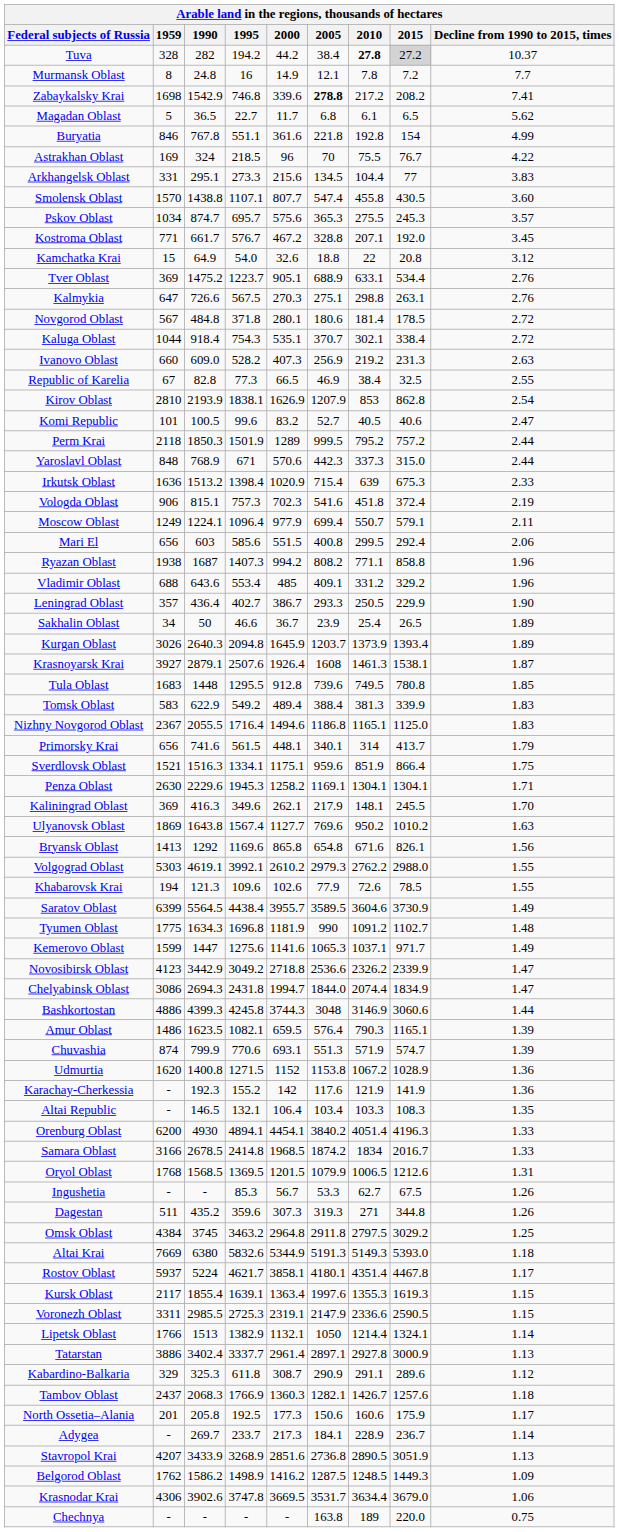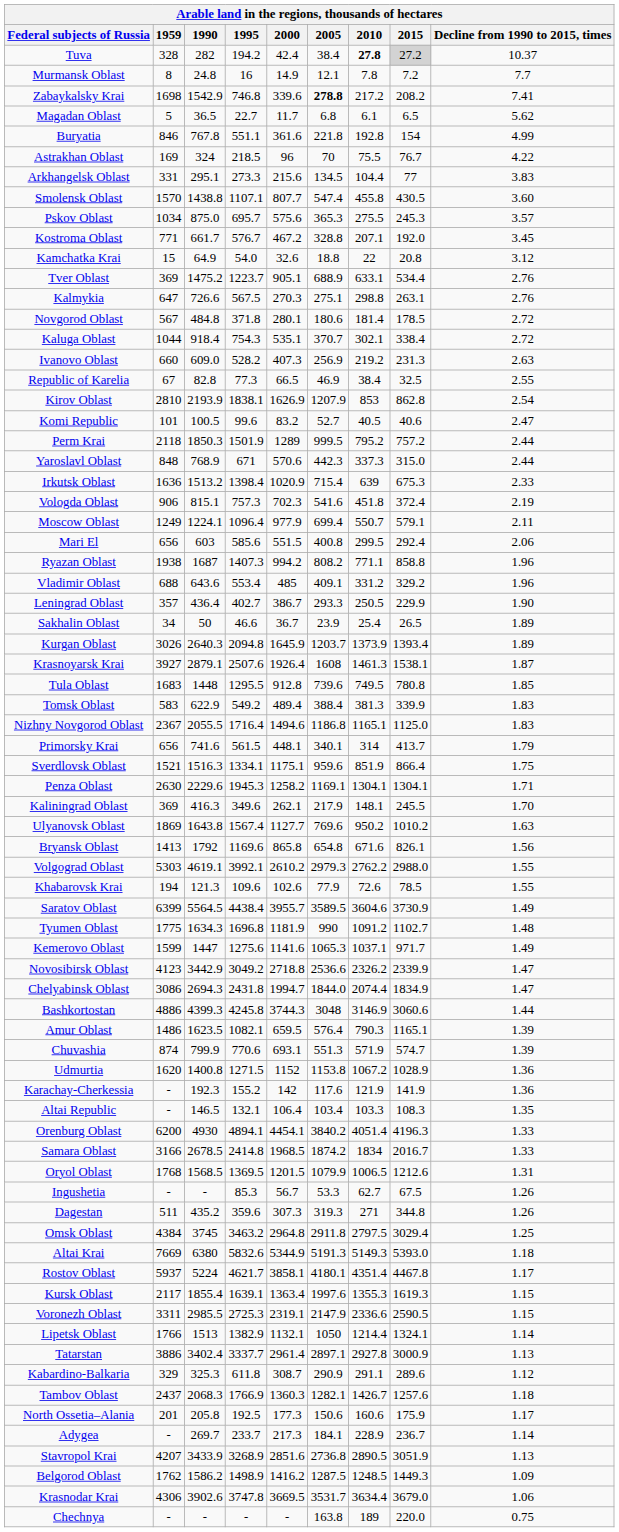 <table class="wikitable sortable collapsible" style="text-align:center">
 <tr>
 <th colspan="9"><a href='#'>Arable land</a> in the regions, thousands of hectares</th>
 </tr>
 <tr>
 <th><a href='#'>Federal subjects of Russia</a></th>
 <th>1959</th>
 <th>1990</th>
 <th>1995</th>
 <th>2000</th>
 <th>2005</th>
 <th>2010</th>
 <th>2015</th>
 <th>Decline from 1990 to 2015, times</th>
 </tr>
 <tr>
 <td><a href='#'>Tuva</a></td>
 <td>328</td>
 <td>282</td>
 <td>194.2</td>
-<td>44.2</td>
+<td>42.4</td>
 <td>38.4</td>
 <td><strong>27.8</strong></td>
 <td style="background: lightgrey;">27.2</td>
 <td>10.37</td>
 </tr>
 <tr>
 <td><a href='#'>Murmansk Oblast</a></td>
 <td>8</td>
 <td>24.8</td>
 <td>16</td>
 <td>14.9</td>
 <td>12.1</td>
 <td>7.8</td>
 <td>7.2</td>
 <td>7.7</td>
 </tr>
 <tr>
 <td><a href='#'>Zabaykalsky Krai</a></td>
 <td>1698</td>
 <td>1542.9</td>
 <td>746.8</td>
 <td>339.6</td>
 <td><strong>278.8</strong></td>
 <td>217.2</td>
 <td>208.2</td>
 <td>7.41</td>
 </tr>
 <tr>
 <td><a href='#'>Magadan Oblast</a></td>
 <td>5</td>
 <td>36.5</td>
 <td>22.7</td>
 <td>11.7</td>
 <td>6.8</td>
 <td>6.1</td>
 <td>6.5</td>
 <td>5.62</td>
 </tr>
 <tr>
 <td><a href='#'>Buryatia</a></td>
 <td>846</td>
 <td>767.8</td>
 <td>551.1</td>
 <td>361.6</td>
 <td>221.8</td>
 <td>192.8</td>
 <td>154</td>
 <td>4.99</td>
 </tr>
 <tr>
 <td><a href='#'>Astrakhan Oblast</a></td>
 <td>169</td>
 <td>324</td>
 <td>218.5</td>
 <td>96</td>
 <td>70</td>
 <td>75.5</td>
 <td>76.7</td>
 <td>4.22</td>
 </tr>
 <tr>
 <td><a href='#'>Arkhangelsk Oblast</a></td>
 <td>331</td>
 <td>295.1</td>
 <td>273.3</td>
 <td>215.6</td>
 <td>134.5</td>
 <td>104.4</td>
 <td>77</td>
 <td>3.83</td>
 </tr>
 <tr>
 <td><a href='#'>Smolensk Oblast</a></td>
 <td>1570</td>
 <td>1438.8</td>
 <td>1107.1</td>
 <td>807.7</td>
 <td>547.4</td>
 <td>455.8</td>
 <td>430.5</td>
 <td>3.60</td>
 </tr>
 <tr>
 <td><a href='#'>Pskov Oblast</a></td>
 <td>1034</td>
-<td>874.7</td>
+<td>875.0</td>
 <td>695.7</td>
 <td>575.6</td>
 <td>365.3</td>
 <td>275.5</td>
 <td>245.3</td>
 <td>3.57</td>
 </tr>
 <tr>
 <td><a href='#'>Kostroma Oblast</a></td>
 <td>771</td>
 <td>661.7</td>
 <td>576.7</td>
 <td>467.2</td>
 <td>328.8</td>
 <td>207.1</td>
 <td>192.0</td>
 <td>3.45</td>
 </tr>
 <tr>
 <td><a href='#'>Kamchatka Krai</a></td>
 <td>15</td>
 <td>64.9</td>
 <td>54.0</td>
 <td>32.6</td>
 <td>18.8</td>
 <td>22</td>
 <td>20.8</td>
 <td>3.12</td>
 </tr>
 <tr>
 <td><a href='#'>Tver Oblast</a></td>
 <td>369</td>
 <td>1475.2</td>
 <td>1223.7</td>
 <td>905.1</td>
 <td>688.9</td>
 <td>633.1</td>
 <td>534.4</td>
 <td>2.76</td>
 </tr>
 <tr>
 <td><a href='#'>Kalmykia</a></td>
 <td>647</td>
 <td>726.6</td>
 <td>567.5</td>
 <td>270.3</td>
 <td>275.1</td>
 <td>298.8</td>
 <td>263.1</td>
 <td>2.76</td>
 </tr>
 <tr>
 <td><a href='#'>Novgorod Oblast</a></td>
 <td>567</td>
 <td>484.8</td>
 <td>371.8</td>
 <td>280.1</td>
 <td>180.6</td>
 <td>181.4</td>
 <td>178.5</td>
 <td>2.72</td>
 </tr>
 <tr>
 <td><a href='#'>Kaluga Oblast</a></td>
 <td>1044</td>
 <td>918.4</td>
 <td>754.3</td>
 <td>535.1</td>
 <td>370.7</td>
 <td>302.1</td>
 <td>338.4</td>
 <td>2.72</td>
 </tr>
 <tr>
 <td><a href='#'>Ivanovo Oblast</a></td>
 <td>660</td>
 <td>609.0</td>
 <td>528.2</td>
 <td>407.3</td>
 <td>256.9</td>
 <td>219.2</td>
 <td>231.3</td>
 <td>2.63</td>
 </tr>
 <tr>
 <td><a href='#'>Republic of Karelia</a></td>
 <td>67</td>
 <td>82.8</td>
 <td>77.3</td>
 <td>66.5</td>
 <td>46.9</td>
 <td>38.4</td>
 <td>32.5</td>
 <td>2.55</td>
 </tr>
 <tr>
 <td><a href='#'>Kirov Oblast</a></td>
 <td>2810</td>
 <td>2193.9</td>
 <td>1838.1</td>
 <td>1626.9</td>
 <td>1207.9</td>
 <td>853</td>
 <td>862.8</td>
 <td>2.54</td>
 </tr>
 <tr>
 <td><a href='#'>Komi Republic</a></td>
 <td>101</td>
 <td>100.5</td>
 <td>99.6</td>
 <td>83.2</td>
 <td>52.7</td>
 <td>40.5</td>
 <td>40.6</td>
 <td>2.47</td>
 </tr>
 <tr>
 <td><a href='#'>Perm Krai</a></td>
 <td>2118</td>
 <td>1850.3</td>
 <td>1501.9</td>
 <td>1289</td>
 <td>999.5</td>
 <td>795.2</td>
 <td>757.2</td>
 <td>2.44</td>
 </tr>
 <tr>
 <td><a href='#'>Yaroslavl Oblast</a></td>
 <td>848</td>
 <td>768.9</td>
 <td>671</td>
 <td>570.6</td>
 <td>442.3</td>
 <td>337.3</td>
 <td>315.0</td>
 <td>2.44</td>
 </tr>
 <tr>
 <td><a href='#'>Irkutsk Oblast</a></td>
 <td>1636</td>
 <td>1513.2</td>
 <td>1398.4</td>
 <td>1020.9</td>
 <td>715.4</td>
 <td>639</td>
 <td>675.3</td>
 <td>2.33</td>
 </tr>
 <tr>
 <td><a href='#'>Vologda Oblast</a></td>
 <td>906</td>
 <td>815.1</td>
 <td>757.3</td>
 <td>702.3</td>
 <td>541.6</td>
 <td>451.8</td>
 <td>372.4</td>
 <td>2.19</td>
 </tr>
 <tr>
 <td><a href='#'>Moscow Oblast</a></td>
 <td>1249</td>
 <td>1224.1</td>
 <td>1096.4</td>
 <td>977.9</td>
 <td>699.4</td>
 <td>550.7</td>
 <td>579.1</td>
 <td>2.11</td>
 </tr>
 <tr>
 <td><a href='#'>Mari El</a></td>
 <td>656</td>
 <td>603</td>
 <td>585.6</td>
 <td>551.5</td>
 <td>400.8</td>
 <td>299.5</td>
 <td>292.4</td>
 <td>2.06</td>
 </tr>
 <tr>
 <td><a href='#'>Ryazan Oblast</a></td>
 <td>1938</td>
 <td>1687</td>
 <td>1407.3</td>
 <td>994.2</td>
 <td>808.2</td>
 <td>771.1</td>
 <td>858.8</td>
 <td>1.96</td>
 </tr>
 <tr>
 <td><a href='#'>Vladimir Oblast</a></td>
 <td>688</td>
 <td>643.6</td>
 <td>553.4</td>
 <td>485</td>
 <td>409.1</td>
 <td>331.2</td>
 <td>329.2</td>
 <td>1.96</td>
 </tr>
 <tr>
 <td><a href='#'>Leningrad Oblast</a></td>
 <td>357</td>
 <td>436.4</td>
 <td>402.7</td>
 <td>386.7</td>
 <td>293.3</td>
 <td>250.5</td>
 <td>229.9</td>
 <td>1.90</td>
 </tr>
 <tr>
 <td><a href='#'>Sakhalin Oblast</a></td>
 <td>34</td>
 <td>50</td>
 <td>46.6</td>
 <td>36.7</td>
 <td>23.9</td>
 <td>25.4</td>
 <td>26.5</td>
 <td>1.89</td>
 </tr>
 <tr>
 <td><a href='#'>Kurgan Oblast</a></td>
 <td>3026</td>
 <td>2640.3</td>
 <td>2094.8</td>
 <td>1645.9</td>
 <td>1203.7</td>
 <td>1373.9</td>
 <td>1393.4</td>
 <td>1.89</td>
 </tr>
 <tr>
 <td><a href='#'>Krasnoyarsk Krai</a></td>
 <td>3927</td>
 <td>2879.1</td>
 <td>2507.6</td>
 <td>1926.4</td>
 <td>1608</td>
 <td>1461.3</td>
 <td>1538.1</td>
 <td>1.87</td>
 </tr>
 <tr>
 <td><a href='#'>Tula Oblast</a></td>
 <td>1683</td>
 <td>1448</td>
 <td>1295.5</td>
 <td>912.8</td>
 <td>739.6</td>
 <td>749.5</td>
 <td>780.8</td>
 <td>1.85</td>
 </tr>
 <tr>
 <td><a href='#'>Tomsk Oblast</a></td>
 <td>583</td>
 <td>622.9</td>
 <td>549.2</td>
 <td>489.4</td>
 <td>388.4</td>
 <td>381.3</td>
 <td>339.9</td>
 <td>1.83</td>
 </tr>
 <tr>
 <td><a href='#'>Nizhny Novgorod Oblast</a></td>
 <td>2367</td>
 <td>2055.5</td>
 <td>1716.4</td>
 <td>1494.6</td>
 <td>1186.8</td>
 <td>1165.1</td>
 <td>1125.0</td>
 <td>1.83</td>
 </tr>
 <tr>
 <td><a href='#'>Primorsky Krai</a></td>
 <td>656</td>
 <td>741.6</td>
 <td>561.5</td>
 <td>448.1</td>
 <td>340.1</td>
 <td>314</td>
 <td>413.7</td>
 <td>1.79</td>
 </tr>
 <tr>
 <td><a href='#'>Sverdlovsk Oblast</a></td>
 <td>1521</td>
 <td>1516.3</td>
 <td>1334.1</td>
 <td>1175.1</td>
 <td>959.6</td>
 <td>851.9</td>
 <td>866.4</td>
 <td>1.75</td>
 </tr>
 <tr>
 <td><a href='#'>Penza Oblast</a></td>
 <td>2630</td>
 <td>2229.6</td>
 <td>1945.3</td>
 <td>1258.2</td>
 <td>1169.1</td>
 <td>1304.1</td>
 <td>1304.1</td>
 <td>1.71</td>
 </tr>
 <tr>
 <td><a href='#'>Kaliningrad Oblast</a></td>
 <td>369</td>
 <td>416.3</td>
 <td>349.6</td>
 <td>262.1</td>
 <td>217.9</td>
 <td>148.1</td>
 <td>245.5</td>
 <td>1.70</td>
 </tr>
 <tr>
 <td><a href='#'>Ulyanovsk Oblast</a></td>
 <td>1869</td>
 <td>1643.8</td>
 <td>1567.4</td>
 <td>1127.7</td>
 <td>769.6</td>
 <td>950.2</td>
 <td>1010.2</td>
 <td>1.63</td>
 </tr>
 <tr>
 <td><a href='#'>Bryansk Oblast</a></td>
 <td>1413</td>
-<td>1292</td>
+<td>1792</td>
 <td>1169.6</td>
 <td>865.8</td>
 <td>654.8</td>
 <td>671.6</td>
 <td>826.1</td>
 <td>1.56</td>
 </tr>
 <tr>
 <td><a href='#'>Volgograd Oblast</a></td>
 <td>5303</td>
 <td>4619.1</td>
 <td>3992.1</td>
 <td>2610.2</td>
 <td>2979.3</td>
 <td>2762.2</td>
 <td>2988.0</td>
 <td>1.55</td>
 </tr>
 <tr>
 <td><a href='#'>Khabarovsk Krai</a></td>
 <td>194</td>
 <td>121.3</td>
 <td>109.6</td>
 <td>102.6</td>
 <td>77.9</td>
 <td>72.6</td>
 <td>78.5</td>
 <td>1.55</td>
 </tr>
 <tr>
 <td><a href='#'>Saratov Oblast</a></td>
 <td>6399</td>
 <td>5564.5</td>
 <td>4438.4</td>
 <td>3955.7</td>
 <td>3589.5</td>
 <td>3604.6</td>
 <td>3730.9</td>
 <td>1.49</td>
 </tr>
 <tr>
 <td><a href='#'>Tyumen Oblast</a></td>
 <td>1775</td>
 <td>1634.3</td>
 <td>1696.8</td>
 <td>1181.9</td>
 <td>990</td>
 <td>1091.2</td>
 <td>1102.7</td>
 <td>1.48</td>
 </tr>
 <tr>
 <td><a href='#'>Kemerovo Oblast</a></td>
 <td>1599</td>
 <td>1447</td>
 <td>1275.6</td>
 <td>1141.6</td>
 <td>1065.3</td>
 <td>1037.1</td>
 <td>971.7</td>
 <td>1.49</td>
 </tr>
 <tr>
 <td><a href='#'>Novosibirsk Oblast</a></td>
 <td>4123</td>
 <td>3442.9</td>
 <td>3049.2</td>
 <td>2718.8</td>
 <td>2536.6</td>
 <td>2326.2</td>
 <td>2339.9</td>
 <td>1.47</td>
 </tr>
 <tr>
 <td><a href='#'>Chelyabinsk Oblast</a></td>
 <td>3086</td>
 <td>2694.3</td>
 <td>2431.8</td>
 <td>1994.7</td>
 <td>1844.0</td>
 <td>2074.4</td>
 <td>1834.9</td>
 <td>1.47</td>
 </tr>
 <tr>
 <td><a href='#'>Bashkortostan</a></td>
 <td>4886</td>
 <td>4399.3</td>
 <td>4245.8</td>
 <td>3744.3</td>
 <td>3048</td>
 <td>3146.9</td>
 <td>3060.6</td>
 <td>1.44</td>
 </tr>
 <tr>
 <td><a href='#'>Amur Oblast</a></td>
 <td>1486</td>
 <td>1623.5</td>
 <td>1082.1</td>
 <td>659.5</td>
 <td>576.4</td>
 <td>790.3</td>
 <td>1165.1</td>
 <td>1.39</td>
 </tr>
 <tr>
 <td><a href='#'>Chuvashia</a></td>
 <td>874</td>
 <td>799.9</td>
 <td>770.6</td>
 <td>693.1</td>
 <td>551.3</td>
 <td>571.9</td>
 <td>574.7</td>
 <td>1.39</td>
 </tr>
 <tr>
 <td><a href='#'>Udmurtia</a></td>
 <td>1620</td>
 <td>1400.8</td>
 <td>1271.5</td>
 <td>1152</td>
 <td>1153.8</td>
 <td>1067.2</td>
 <td>1028.9</td>
 <td>1.36</td>
 </tr>
 <tr>
 <td><a href='#'>Karachay-Cherkessia</a></td>
 <td>-</td>
 <td>192.3</td>
 <td>155.2</td>
 <td>142</td>
 <td>117.6</td>
 <td>121.9</td>
 <td>141.9</td>
 <td>1.36</td>
 </tr>
 <tr>
 <td><a href='#'>Altai Republic</a></td>
 <td>-</td>
 <td>146.5</td>
 <td>132.1</td>
 <td>106.4</td>
 <td>103.4</td>
 <td>103.3</td>
 <td>108.3</td>
 <td>1.35</td>
 </tr>
 <tr>
 <td><a href='#'>Orenburg Oblast</a></td>
 <td>6200</td>
 <td>4930</td>
 <td>4894.1</td>
 <td>4454.1</td>
 <td>3840.2</td>
 <td>4051.4</td>
 <td>4196.3</td>
 <td>1.33</td>
 </tr>
 <tr>
 <td><a href='#'>Samara Oblast</a></td>
 <td>3166</td>
 <td>2678.5</td>
 <td>2414.8</td>
 <td>1968.5</td>
 <td>1874.2</td>
 <td>1834</td>
 <td>2016.7</td>
 <td>1.33</td>
 </tr>
 <tr>
 <td><a href='#'>Oryol Oblast</a></td>
 <td>1768</td>
 <td>1568.5</td>
 <td>1369.5</td>
 <td>1201.5</td>
 <td>1079.9</td>
 <td>1006.5</td>
 <td>1212.6</td>
 <td>1.31</td>
 </tr>
 <tr>
 <td><a href='#'>Ingushetia</a></td>
 <td>-</td>
 <td>-</td>
 <td>85.3</td>
 <td>56.7</td>
 <td>53.3</td>
 <td>62.7</td>
 <td>67.5</td>
 <td>1.26</td>
 </tr>
 <tr>
 <td><a href='#'>Dagestan</a></td>
 <td>511</td>
 <td>435.2</td>
 <td>359.6</td>
 <td>307.3</td>
 <td>319.3</td>
 <td>271</td>
 <td>344.8</td>
 <td>1.26</td>
 </tr>
 <tr>
 <td><a href='#'>Omsk Oblast</a></td>
 <td>4384</td>
 <td>3745</td>
 <td>3463.2</td>
 <td>2964.8</td>
 <td>2911.8</td>
 <td>2797.5</td>
-<td>3029.2</td>
+<td>3029.4</td>
 <td>1.25</td>
 </tr>
 <tr>
 <td><a href='#'>Altai Krai</a></td>
 <td>7669</td>
 <td>6380</td>
 <td>5832.6</td>
 <td>5344.9</td>
 <td>5191.3</td>
 <td>5149.3</td>
 <td>5393.0</td>
 <td>1.18</td>
 </tr>
 <tr>
 <td><a href='#'>Rostov Oblast</a></td>
 <td>5937</td>
 <td>5224</td>
 <td>4621.7</td>
 <td>3858.1</td>
 <td>4180.1</td>
 <td>4351.4</td>
 <td>4467.8</td>
 <td>1.17</td>
 </tr>
 <tr>
 <td><a href='#'>Kursk Oblast</a></td>
 <td>2117</td>
 <td>1855.4</td>
 <td>1639.1</td>
 <td>1363.4</td>
 <td>1997.6</td>
 <td>1355.3</td>
 <td>1619.3</td>
 <td>1.15</td>
 </tr>
 <tr>
 <td><a href='#'>Voronezh Oblast</a></td>
 <td>3311</td>
 <td>2985.5</td>
 <td>2725.3</td>
 <td>2319.1</td>
 <td>2147.9</td>
 <td>2336.6</td>
 <td>2590.5</td>
 <td>1.15</td>
 </tr>
 <tr>
 <td><a href='#'>Lipetsk Oblast</a></td>
 <td>1766</td>
 <td>1513</td>
 <td>1382.9</td>
 <td>1132.1</td>
 <td>1050</td>
 <td>1214.4</td>
 <td>1324.1</td>
 <td>1.14</td>
 </tr>
 <tr>
 <td><a href='#'>Tatarstan</a></td>
 <td>3886</td>
 <td>3402.4</td>
 <td>3337.7</td>
 <td>2961.4</td>
 <td>2897.1</td>
 <td>2927.8</td>
 <td>3000.9</td>
 <td>1.13</td>
 </tr>
 <tr>
 <td><a href='#'>Kabardino-Balkaria</a></td>
 <td>329</td>
 <td>325.3</td>
 <td>611.8</td>
 <td>308.7</td>
 <td>290.9</td>
 <td>291.1</td>
 <td>289.6</td>
 <td>1.12</td>
 </tr>
 <tr>
 <td><a href='#'>Tambov Oblast</a></td>
 <td>2437</td>
 <td>2068.3</td>
 <td>1766.9</td>
 <td>1360.3</td>
 <td>1282.1</td>
 <td>1426.7</td>
 <td>1257.6</td>
 <td>1.18</td>
 </tr>
 <tr>
 <td><a href='#'>North Ossetia–Alania</a></td>
 <td>201</td>
 <td>205.8</td>
 <td>192.5</td>
 <td>177.3</td>
 <td>150.6</td>
 <td>160.6</td>
 <td>175.9</td>
 <td>1.17</td>
 </tr>
 <tr>
 <td><a href='#'>Adygea</a></td>
 <td>-</td>
 <td>269.7</td>
 <td>233.7</td>
 <td>217.3</td>
 <td>184.1</td>
 <td>228.9</td>
 <td>236.7</td>
 <td>1.14</td>
 </tr>
 <tr>
 <td><a href='#'>Stavropol Krai</a></td>
 <td>4207</td>
 <td>3433.9</td>
 <td>3268.9</td>
 <td>2851.6</td>
 <td>2736.8</td>
 <td>2890.5</td>
 <td>3051.9</td>
 <td>1.13</td>
 </tr>
 <tr>
 <td><a href='#'>Belgorod Oblast</a></td>
 <td>1762</td>
 <td>1586.2</td>
 <td>1498.9</td>
 <td>1416.2</td>
 <td>1287.5</td>
 <td>1248.5</td>
 <td>1449.3</td>
 <td>1.09</td>
 </tr>
 <tr>
 <td><a href='#'>Krasnodar Krai</a></td>
 <td>4306</td>
 <td>3902.6</td>
 <td>3747.8</td>
 <td>3669.5</td>
 <td>3531.7</td>
 <td>3634.4</td>
 <td>3679.0</td>
 <td>1.06</td>
 </tr>
 <tr>
 <td><a href='#'>Chechnya</a></td>
 <td>-</td>
 <td>-</td>
 <td>-</td>
 <td>-</td>
 <td>163.8</td>
 <td>189</td>
 <td>220.0</td>
 <td>0.75</td>
 </tr>
 </table>
